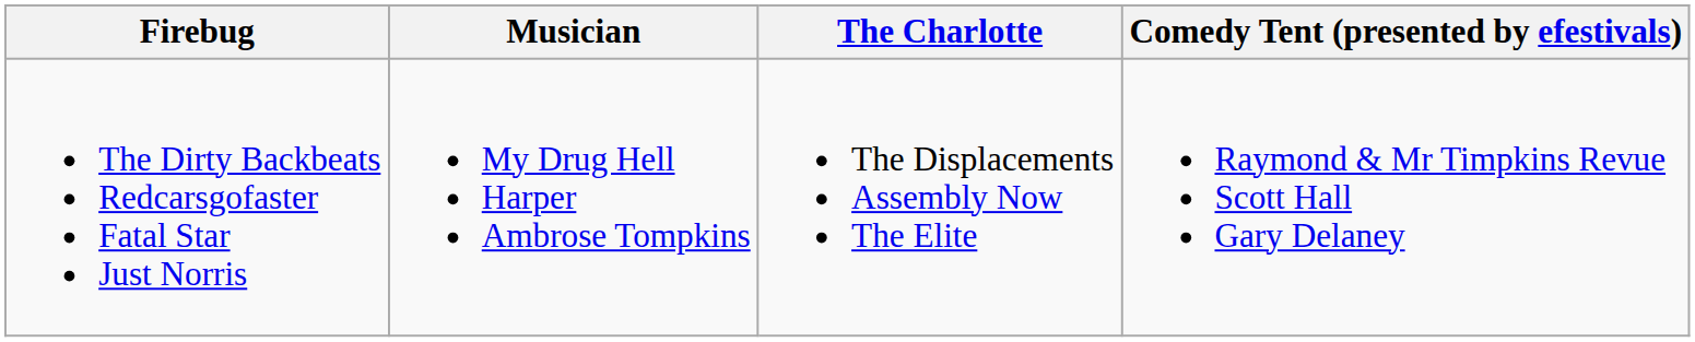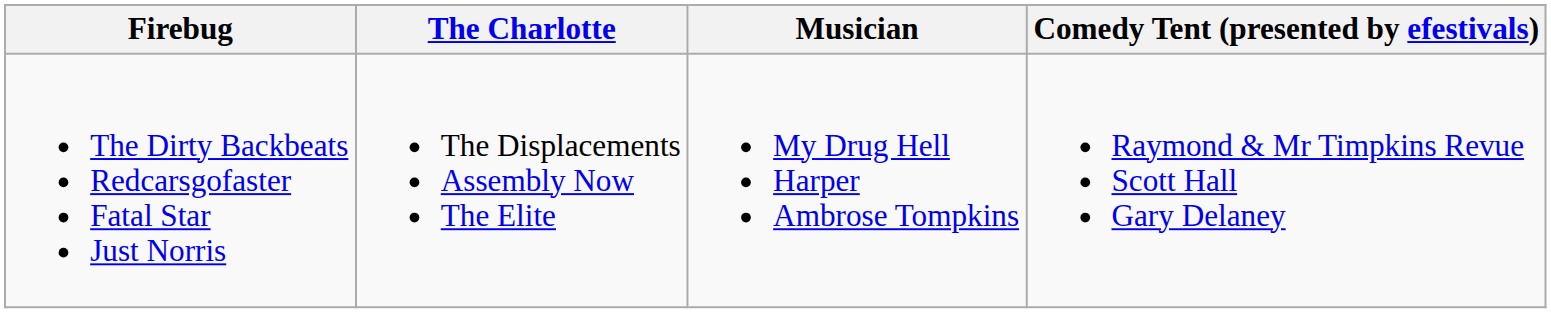 <table class="wikitable">
 <tr>
 <th>Firebug</th>
+<th><a href='#'>The Charlotte</a></th>
 <th>Musician</th>
-<th><a href='#'>The Charlotte</a></th>
 <th>Comedy Tent (presented by <a href='#'>efestivals</a>)</th>
 </tr>
 <tr>
 <td valign=top><br><ul><li><a href='#'>The Dirty Backbeats</a></li><li><a href='#'>Redcarsgofaster</a></li><li><a href='#'>Fatal Star</a></li><li><a href='#'>Just Norris</a></li></ul></td>
+<td valign=top><br><ul><li>The Displacements</li><li><a href='#'>Assembly Now</a></li><li><a href='#'>The Elite</a></li></ul></td>
 <td valign=top><br><ul><li><a href='#'>My Drug Hell</a></li><li><a href='#'>Harper</a></li><li><a href='#'>Ambrose Tompkins</a></li></ul></td>
-<td valign=top><br><ul><li>The Displacements</li><li><a href='#'>Assembly Now</a></li><li><a href='#'>The Elite</a></li></ul></td>
 <td valign=top><br><ul><li><a href='#'>Raymond & Mr Timpkins Revue</a></li><li><a href='#'>Scott Hall</a></li><li><a href='#'>Gary Delaney</a></li></ul></td>
 </tr>
 </table>
